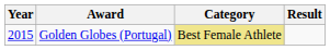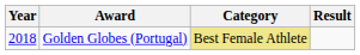 <table class="wikitable">
 <tr>
 <th>Year</th>
 <th>Award</th>
 <th>Category</th>
 <th>Result</th>
 </tr>
 <tr>
-<td><a href='#'>2015</a></td>
+<td><a href='#'>2018</a></td>
 <td><a href='#'>Golden Globes (Portugal)</a></td>
 <td style="background: khaki;">Best Female Athlete</td>
 <td></td>
 </tr>
 </table>
